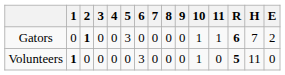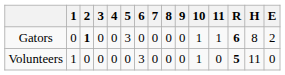 <table align = right border="2" cellpadding="4" cellspacing="0" style="margin: 1em 1em 1em 1em; background: #F9F9F9; border: 1px #aaa solid; border-collapse: collapse;">
 <tr align=center style="background: #F2F2F2;">
 <th></th>
 <th>1</th>
 <th>2</th>
 <th>3</th>
 <th>4</th>
 <th>5</th>
 <th>6</th>
 <th>7</th>
 <th>8</th>
 <th>9</th>
 <th>10</th>
 <th>11</th>
 <th>R</th>
 <th>H</th>
 <th>E</th>
 </tr>
 <tr align=center>
 <td>Gators</td>
 <td>0</td>
 <td><strong>1</strong></td>
 <td>0</td>
 <td>0</td>
 <td>3</td>
 <td>0</td>
 <td>0</td>
 <td>0</td>
 <td>0</td>
 <td>1</td>
 <td>1</td>
 <td><strong>6</strong></td>
-<td>7</td>
+<td>8</td>
 <td>2</td>
 </tr>
 <tr align=center>
 <td>Volunteers</td>
-<td><strong>1</strong></td>
+<td>1</td>
 <td>0</td>
 <td>0</td>
 <td>0</td>
 <td>0</td>
 <td>3</td>
 <td>0</td>
 <td>0</td>
 <td>0</td>
 <td>1</td>
 <td>0</td>
 <td><strong>5</strong></td>
 <td>11</td>
 <td>0</td>
 </tr>
 </table>
